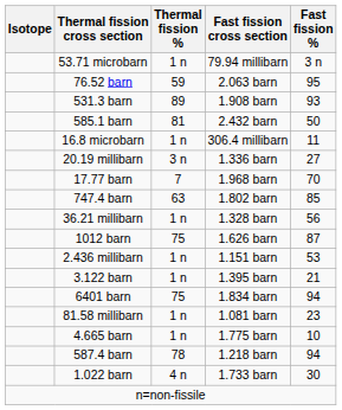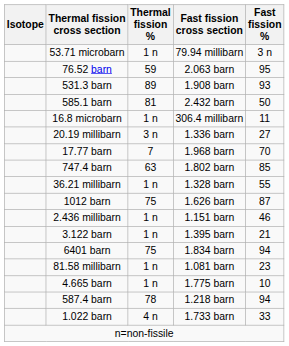 <table class="wikitable sortable" style="text-align:center; margin-left:10px" align="right" border="1">
 <tr>
 <th>Isotope</th>
 <th>Thermal fission<br>cross section</th>
 <th>Thermal<br>fission<br>%</th>
 <th>Fast fission<br>cross section</th>
 <th>Fast<br>fission<br>%</th>
 </tr>
 <tr>
 <td></td>
 <td>53.71 microbarn</td>
 <td>1 n</td>
 <td>79.94 millibarn</td>
 <td>3 n</td>
 </tr>
 <tr>
 <td></td>
 <td>76.52 <a href='#'>barn</a></td>
 <td>59</td>
 <td>2.063 barn</td>
 <td>95</td>
 </tr>
 <tr>
 <td></td>
 <td>531.3 barn</td>
 <td>89</td>
 <td>1.908 barn</td>
 <td>93</td>
 </tr>
 <tr>
 <td></td>
 <td>585.1 barn</td>
 <td>81</td>
 <td>2.432 barn</td>
 <td>50</td>
 </tr>
 <tr>
 <td></td>
 <td>16.8 microbarn</td>
 <td>1 n</td>
 <td>306.4 millibarn</td>
 <td>11</td>
 </tr>
 <tr>
 <td></td>
 <td>20.19 millibarn</td>
 <td>3 n</td>
 <td>1.336 barn</td>
 <td>27</td>
 </tr>
 <tr>
 <td></td>
 <td>17.77 barn</td>
 <td>7</td>
 <td>1.968 barn</td>
 <td>70</td>
 </tr>
 <tr>
 <td></td>
 <td>747.4 barn</td>
 <td>63</td>
 <td>1.802 barn</td>
 <td>85</td>
 </tr>
 <tr>
 <td></td>
 <td>36.21 millibarn</td>
 <td>1 n</td>
 <td>1.328 barn</td>
-<td>56</td>
+<td>55</td>
 </tr>
 <tr>
 <td></td>
 <td>1012 barn</td>
 <td>75</td>
 <td>1.626 barn</td>
 <td>87</td>
 </tr>
 <tr>
 <td></td>
 <td>2.436 millibarn</td>
 <td>1 n</td>
 <td>1.151 barn</td>
-<td>53</td>
+<td>46</td>
 </tr>
 <tr>
 <td></td>
 <td>3.122 barn</td>
 <td>1 n</td>
 <td>1.395 barn</td>
 <td>21</td>
 </tr>
 <tr>
 <td></td>
 <td>6401 barn</td>
 <td>75</td>
 <td>1.834 barn</td>
 <td>94</td>
 </tr>
 <tr>
 <td></td>
 <td>81.58 millibarn</td>
 <td>1 n</td>
 <td>1.081 barn</td>
 <td>23</td>
 </tr>
 <tr>
 <td></td>
 <td>4.665 barn</td>
 <td>1 n</td>
 <td>1.775 barn</td>
 <td>10</td>
 </tr>
 <tr>
 <td></td>
 <td>587.4 barn</td>
 <td>78</td>
 <td>1.218 barn</td>
 <td>94</td>
 </tr>
 <tr>
 <td></td>
 <td>1.022 barn</td>
 <td>4 n</td>
 <td>1.733 barn</td>
-<td>30</td>
+<td>33</td>
 </tr>
 <tr>
 <td colspan=5>n=non-fissile</td>
 </tr>
 </table>
